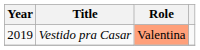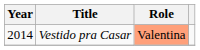 <table class="wikitable">
 <tr>
 <th>Year</th>
 <th>Title</th>
 <th>Role</th>
 <th></th>
 </tr>
 <tr>
-<td>2019</td>
+<td>2014</td>
 <td><em>Vestido pra Casar</em></td>
 <td style="background: lightsalmon;">Valentina</td>
 <td></td>
 </tr>
 <tr>
 </tr>
 </table>
